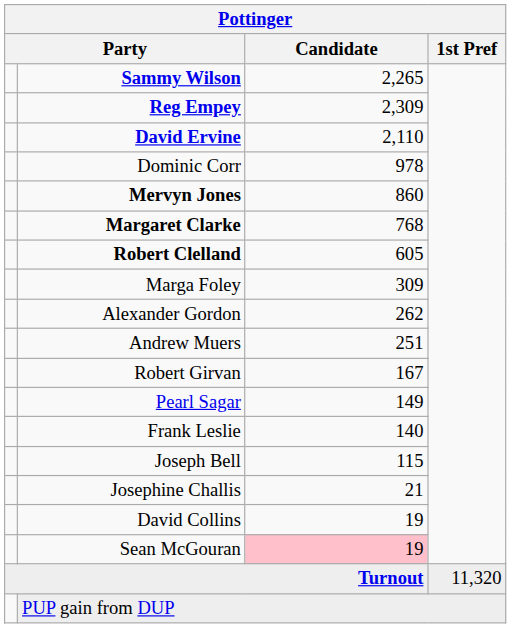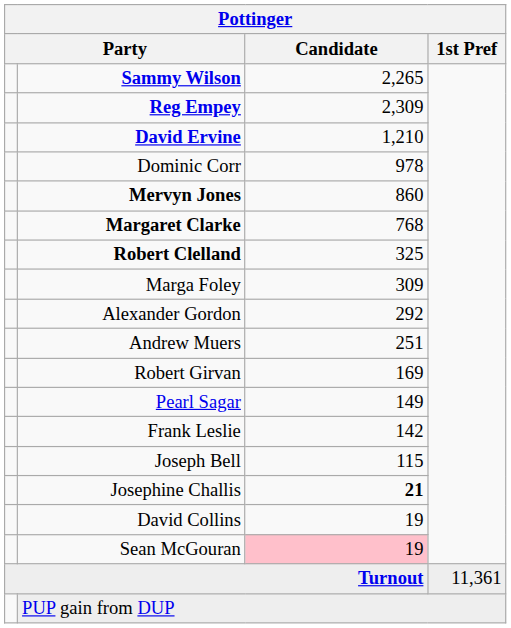 <table class="wikitable">
 <tr>
 <th colspan="4" align="center"><a href='#'>Pottinger</a></th>
 </tr>
 <tr>
 <th colspan="2" align="center" width=200>Party</th>
 <th width=150>Candidate</th>
 <th width=60>1st Pref</th>
 </tr>
 <tr>
 <td></td>
 <td align="right"><strong><a href='#'>Sammy Wilson</a></strong></td>
 <td align="right">2,265</td>
 </tr>
 <tr>
 <td></td>
 <td align="right"><strong><a href='#'>Reg Empey</a></strong></td>
 <td align="right">2,309</td>
 </tr>
 <tr>
 <td></td>
 <td align="right"><strong><a href='#'>David Ervine</a></strong></td>
-<td align="right">2,110</td>
+<td align="right">1,210</td>
 </tr>
 <tr>
 <td></td>
 <td align="right">Dominic Corr</td>
 <td align="right">978</td>
 </tr>
 <tr>
 <td></td>
 <td align="right"><strong>Mervyn Jones</strong></td>
 <td align="right">860</td>
 </tr>
 <tr>
 <td></td>
 <td align="right"><strong>Margaret Clarke</strong></td>
 <td align="right">768</td>
 </tr>
 <tr>
 <td></td>
 <td align="right"><strong>Robert Clelland</strong></td>
-<td align="right">605</td>
+<td align="right">325</td>
 </tr>
 <tr>
 <td></td>
 <td align="right">Marga Foley</td>
 <td align="right">309</td>
 </tr>
 <tr>
 <td></td>
 <td align="right">Alexander Gordon</td>
-<td align="right">262</td>
+<td align="right">292</td>
 </tr>
 <tr>
 <td></td>
 <td align="right">Andrew Muers</td>
 <td align="right">251</td>
 </tr>
 <tr>
 <td></td>
 <td align="right">Robert Girvan</td>
-<td align="right">167</td>
+<td align="right">169</td>
 </tr>
 <tr>
 <td></td>
 <td align="right"><a href='#'>Pearl Sagar</a></td>
 <td align="right">149</td>
 </tr>
 <tr>
 <td></td>
 <td align="right">Frank Leslie</td>
-<td align="right">140</td>
+<td align="right">142</td>
 </tr>
 <tr>
 <td></td>
 <td align="right">Joseph Bell</td>
 <td align="right">115</td>
 </tr>
 <tr>
 <td></td>
 <td align="right">Josephine Challis</td>
-<td align="right">21</td>
+<td align="right"><strong>21</strong></td>
 </tr>
 <tr>
 <td></td>
 <td align="right">David Collins</td>
 <td align="right">19</td>
 </tr>
 <tr>
 <td></td>
 <td align="right">Sean McGouran</td>
 <td align="right" style="background: pink;">19</td>
 </tr>
 <tr bgcolor="EEEEEE">
 <td colspan=3 align="right"><strong><a href='#'>Turnout</a></strong></td>
-<td align="right">11,320</td>
+<td align="right">11,361</td>
 </tr>
 <tr>
 <td bgcolor=></td>
 <td colspan=3 bgcolor="EEEEEE"><a href='#'>PUP</a> gain from <a href='#'>DUP</a></td>
 </tr>
 </table>
